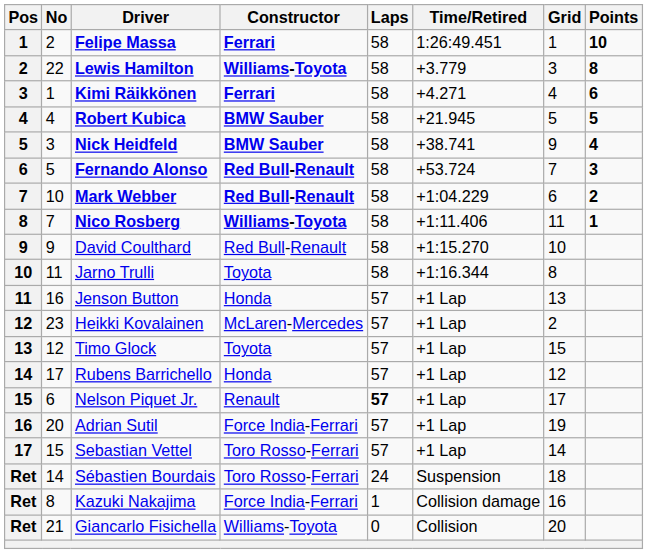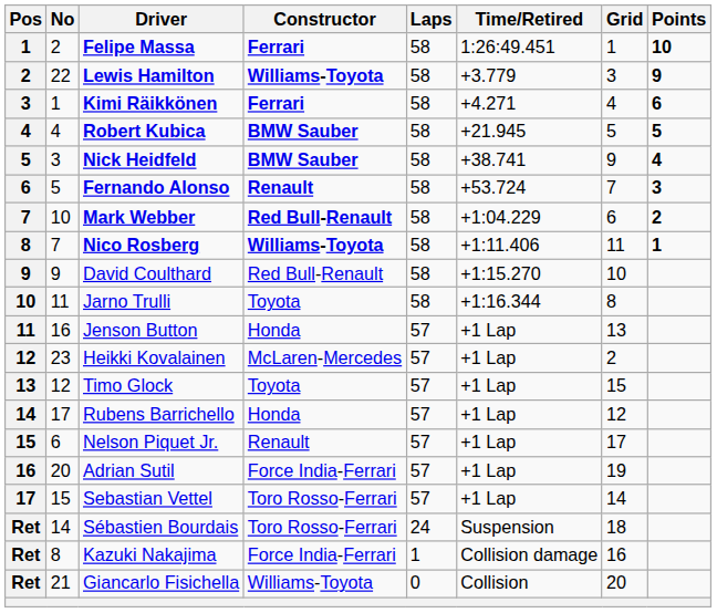 <table class="wikitable" style="font-size: 85%">
 <tr>
 <th>Pos</th>
 <th>No</th>
 <th>Driver</th>
 <th>Constructor</th>
 <th>Laps</th>
 <th>Time/Retired</th>
 <th>Grid</th>
 <th>Points</th>
 </tr>
 <tr>
 <th>1</th>
 <td>2</td>
 <td> <strong><a href='#'>Felipe Massa</a></strong></td>
 <td><strong><a href='#'>Ferrari</a></strong></td>
 <td>58</td>
 <td>1:26:49.451</td>
 <td>1</td>
 <td><strong>10</strong></td>
 </tr>
 <tr>
 <th>2</th>
 <td>22</td>
 <td> <strong><a href='#'>Lewis Hamilton</a></strong></td>
 <td><strong><a href='#'>Williams</a>-<a href='#'>Toyota</a></strong></td>
 <td>58</td>
 <td>+3.779</td>
 <td>3</td>
-<td><strong>8</strong></td>
+<td><strong>9</strong></td>
 </tr>
 <tr>
 <th>3</th>
 <td>1</td>
 <td> <strong><a href='#'>Kimi Räikkönen</a></strong></td>
 <td><strong><a href='#'>Ferrari</a></strong></td>
 <td>58</td>
 <td>+4.271</td>
 <td>4</td>
 <td><strong>6</strong></td>
 </tr>
 <tr>
 <th>4</th>
 <td>4</td>
 <td> <strong><a href='#'>Robert Kubica</a></strong></td>
 <td><strong><a href='#'>BMW Sauber</a></strong></td>
 <td>58</td>
 <td>+21.945</td>
 <td>5</td>
 <td><strong>5</strong></td>
 </tr>
 <tr>
 <th>5</th>
 <td>3</td>
 <td> <strong><a href='#'>Nick Heidfeld</a></strong></td>
 <td><strong><a href='#'>BMW Sauber</a></strong></td>
 <td>58</td>
 <td>+38.741</td>
 <td>9</td>
 <td><strong>4</strong></td>
 </tr>
 <tr>
 <th>6</th>
 <td>5</td>
 <td> <strong><a href='#'>Fernando Alonso</a></strong></td>
-<td><strong><a href='#'>Red Bull</a>-<a href='#'>Renault</a></strong></td>
+<td><strong><a href='#'>Renault</a></strong></td>
 <td>58</td>
 <td>+53.724</td>
 <td>7</td>
 <td><strong>3</strong></td>
 </tr>
 <tr>
 <th>7</th>
 <td>10</td>
 <td> <strong><a href='#'>Mark Webber</a></strong></td>
 <td><strong><a href='#'>Red Bull</a>-<a href='#'>Renault</a></strong></td>
 <td>58</td>
 <td>+1:04.229</td>
 <td>6</td>
 <td><strong>2</strong></td>
 </tr>
 <tr>
 <th>8</th>
 <td>7</td>
 <td> <strong><a href='#'>Nico Rosberg</a></strong></td>
 <td><strong><a href='#'>Williams</a>-<a href='#'>Toyota</a></strong></td>
 <td>58</td>
 <td>+1:11.406</td>
 <td>11</td>
 <td><strong>1</strong></td>
 </tr>
 <tr>
 <th>9</th>
 <td>9</td>
 <td> <a href='#'>David Coulthard</a></td>
 <td><a href='#'>Red Bull</a>-<a href='#'>Renault</a></td>
 <td>58</td>
 <td>+1:15.270</td>
 <td>10</td>
 <td></td>
 </tr>
 <tr>
 <th>10</th>
 <td>11</td>
 <td> <a href='#'>Jarno Trulli</a></td>
 <td><a href='#'>Toyota</a></td>
 <td>58</td>
 <td>+1:16.344</td>
 <td>8</td>
 <td></td>
 </tr>
 <tr>
 <th>11</th>
 <td>16</td>
 <td> <a href='#'>Jenson Button</a></td>
 <td><a href='#'>Honda</a></td>
 <td>57</td>
 <td>+1 Lap</td>
 <td>13</td>
 <td></td>
 </tr>
 <tr>
 <th>12</th>
 <td>23</td>
 <td> <a href='#'>Heikki Kovalainen</a></td>
 <td><a href='#'>McLaren</a>-<a href='#'>Mercedes</a></td>
 <td>57</td>
 <td>+1 Lap</td>
 <td>2</td>
 <td></td>
 </tr>
 <tr>
 <th>13</th>
 <td>12</td>
 <td> <a href='#'>Timo Glock</a></td>
 <td><a href='#'>Toyota</a></td>
 <td>57</td>
 <td>+1 Lap</td>
 <td>15</td>
 <td></td>
 </tr>
 <tr>
 <th>14</th>
 <td>17</td>
 <td> <a href='#'>Rubens Barrichello</a></td>
 <td><a href='#'>Honda</a></td>
 <td>57</td>
 <td>+1 Lap</td>
 <td>12</td>
 <td></td>
 </tr>
 <tr>
 <th>15</th>
 <td>6</td>
 <td> <a href='#'>Nelson Piquet Jr.</a></td>
 <td><a href='#'>Renault</a></td>
-<td><strong>57</strong></td>
+<td>57</td>
 <td>+1 Lap</td>
 <td>17</td>
 <td></td>
 </tr>
 <tr>
 <th>16</th>
 <td>20</td>
 <td> <a href='#'>Adrian Sutil</a></td>
 <td><a href='#'>Force India</a>-<a href='#'>Ferrari</a></td>
 <td>57</td>
 <td>+1 Lap</td>
 <td>19</td>
 <td></td>
 </tr>
 <tr>
 <th>17</th>
 <td>15</td>
 <td> <a href='#'>Sebastian Vettel</a></td>
 <td><a href='#'>Toro Rosso</a>-<a href='#'>Ferrari</a></td>
 <td>57</td>
 <td>+1 Lap</td>
 <td>14</td>
 <td></td>
 </tr>
 <tr>
 <th>Ret</th>
 <td>14</td>
 <td> <a href='#'>Sébastien Bourdais</a></td>
 <td><a href='#'>Toro Rosso</a>-<a href='#'>Ferrari</a></td>
 <td>24</td>
 <td>Suspension</td>
 <td>18</td>
 <td></td>
 </tr>
 <tr>
 <th>Ret</th>
 <td>8</td>
 <td> <a href='#'>Kazuki Nakajima</a></td>
 <td><a href='#'>Force India</a>-<a href='#'>Ferrari</a></td>
 <td>1</td>
 <td>Collision damage</td>
 <td>16</td>
 <td></td>
 </tr>
 <tr>
 <th>Ret</th>
 <td>21</td>
 <td> <a href='#'>Giancarlo Fisichella</a></td>
 <td><a href='#'>Williams</a>-<a href='#'>Toyota</a></td>
 <td>0</td>
 <td>Collision</td>
 <td>20</td>
 <td></td>
 </tr>
 <tr>
 <th colspan="8"></th>
 </tr>
 </table>
